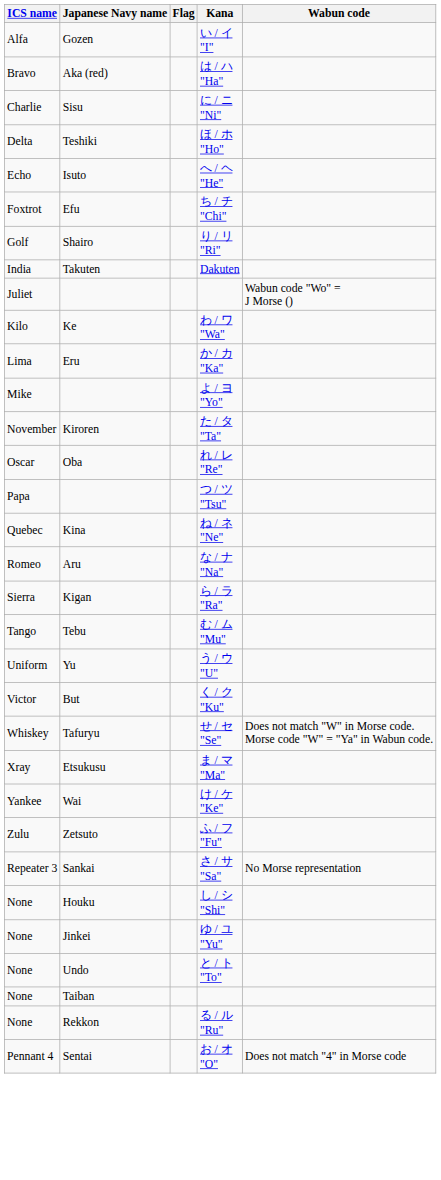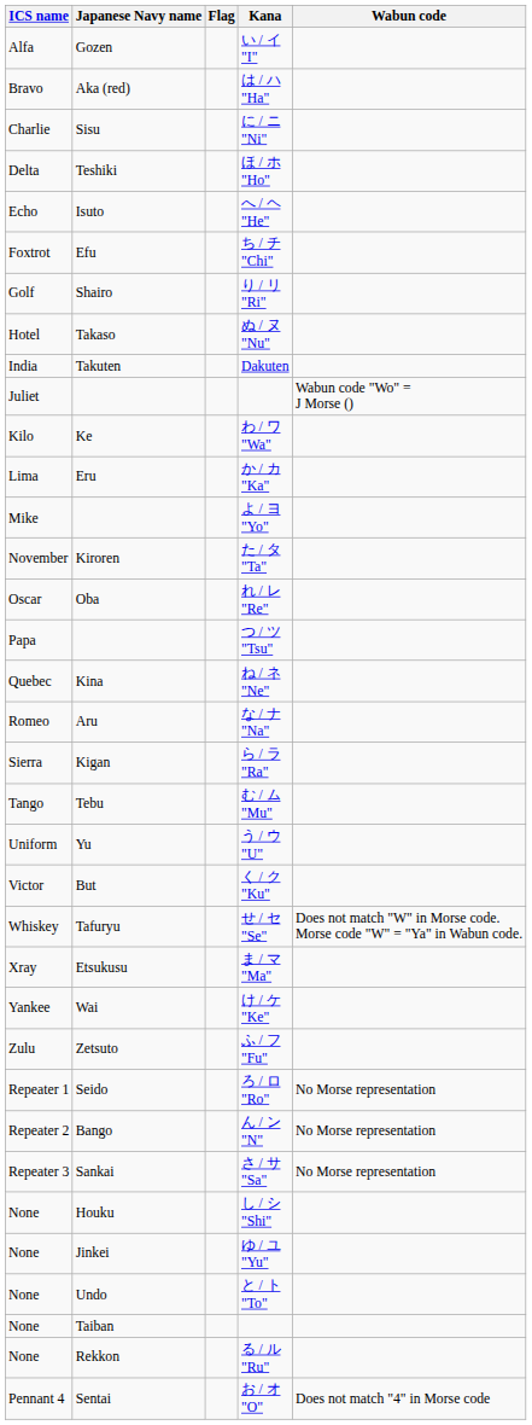 <table class="wikitable sortable">
 <tr>
 <th><a href='#'>ICS name</a></th>
 <th class="unsortable">Japanese Navy name</th>
 <th class="unsortable">Flag</th>
 <th>Kana</th>
 <th>Wabun code</th>
 </tr>
 <tr>
 <td>Alfa</td>
 <td>Gozen</td>
 <td></td>
 <td><a href='#'>い / イ <br>"I"</a></td>
 <td><a href='#'></a></td>
 </tr>
 <tr>
 <td>Bravo</td>
 <td>Aka (red)</td>
 <td></td>
 <td><a href='#'>は / ハ <br>"Ha"</a></td>
 <td><a href='#'></a></td>
 </tr>
 <tr>
 <td>Charlie</td>
 <td>Sisu</td>
 <td></td>
 <td><a href='#'>に / ニ <br>"Ni"</a></td>
 <td><a href='#'></a></td>
 </tr>
 <tr>
 <td>Delta</td>
 <td>Teshiki</td>
 <td></td>
 <td><a href='#'>ほ / ホ <br>"Ho"</a></td>
 <td><a href='#'></a></td>
 </tr>
 <tr>
 <td>Echo</td>
 <td>Isuto</td>
 <td></td>
 <td><a href='#'>へ / ヘ <br>"He"</a></td>
 <td><a href='#'></a></td>
 </tr>
 <tr>
 <td>Foxtrot</td>
 <td>Efu</td>
 <td></td>
 <td><a href='#'>ち / チ <br>"Chi"</a></td>
 <td><a href='#'></a></td>
 </tr>
 <tr>
 <td>Golf</td>
 <td>Shairo</td>
 <td></td>
 <td><a href='#'>り / リ <br>"Ri"</a></td>
+<td><a href='#'></a></td>
+</tr>
+<tr>
+<td>Hotel</td>
+<td>Takaso</td>
+<td></td>
+<td><a href='#'>ぬ / ヌ <br>"Nu"</a></td>
 <td><a href='#'></a></td>
 </tr>
 <tr>
 <td>India</td>
 <td>Takuten</td>
 <td></td>
 <td><a href='#'>Dakuten</a></td>
 <td><a href='#'></a></td>
 </tr>
 <tr>
 <td>Juliet</td>
 <td></td>
 <td></td>
 <td></td>
 <td>Wabun code "Wo" =<br>J Morse ()</td>
 </tr>
 <tr>
 <td>Kilo</td>
 <td>Ke</td>
 <td></td>
 <td><a href='#'>わ / ワ <br>"Wa"</a></td>
 <td><a href='#'></a></td>
 </tr>
 <tr>
 <td>Lima</td>
 <td>Eru</td>
 <td></td>
 <td><a href='#'>か / カ <br>"Ka"</a></td>
 <td><a href='#'></a></td>
 </tr>
 <tr>
 <td>Mike</td>
 <td></td>
 <td></td>
 <td><a href='#'>よ / ヨ <br>"Yo"</a></td>
 <td><a href='#'></a></td>
 </tr>
 <tr>
 <td>November</td>
 <td>Kiroren</td>
 <td></td>
 <td><a href='#'>た / タ <br>"Ta"</a></td>
 <td><a href='#'></a></td>
 </tr>
 <tr>
 <td>Oscar</td>
 <td>Oba</td>
 <td></td>
 <td><a href='#'>れ / レ <br>"Re"</a></td>
 <td><a href='#'></a></td>
 </tr>
 <tr>
 <td>Papa</td>
 <td></td>
 <td></td>
 <td><a href='#'>つ / ツ <br>"Tsu"</a></td>
 <td><a href='#'></a></td>
 </tr>
 <tr>
 <td>Quebec</td>
 <td>Kina</td>
 <td></td>
 <td><a href='#'>ね / ネ <br>"Ne"</a></td>
 <td><a href='#'></a></td>
 </tr>
 <tr>
 <td>Romeo</td>
 <td>Aru</td>
 <td></td>
 <td><a href='#'>な / ナ <br>"Na"</a></td>
 <td><a href='#'></a></td>
 </tr>
 <tr>
 <td>Sierra</td>
 <td>Kigan</td>
 <td></td>
 <td><a href='#'>ら / ラ <br>"Ra"</a></td>
 <td><a href='#'></a></td>
 </tr>
 <tr>
 <td>Tango</td>
 <td>Tebu</td>
 <td></td>
 <td><a href='#'>む / ム <br>"Mu"</a></td>
 <td><a href='#'></a></td>
 </tr>
 <tr>
 <td>Uniform</td>
 <td>Yu</td>
 <td></td>
 <td><a href='#'>う / ウ <br>"U"</a></td>
 <td><a href='#'></a></td>
 </tr>
 <tr>
 <td>Victor</td>
 <td>But</td>
 <td></td>
 <td><a href='#'>く / ク <br>"Ku"</a></td>
 <td><a href='#'></a></td>
 </tr>
 <tr>
 <td>Whiskey</td>
 <td>Tafuryu</td>
 <td></td>
 <td><a href='#'>せ / セ <br>"Se"</a></td>
 <td><a href='#'></a> Does not match "W" in Morse code.<br>Morse code "W" = "Ya" in Wabun code.</td>
 </tr>
 <tr>
 <td>Xray</td>
 <td>Etsukusu</td>
 <td></td>
 <td><a href='#'>ま / マ <br>"Ma"</a></td>
 <td><a href='#'></a></td>
 </tr>
 <tr>
 <td>Yankee</td>
 <td>Wai</td>
 <td></td>
 <td><a href='#'>け / ケ <br>"Ke"</a></td>
 <td><a href='#'></a></td>
 </tr>
 <tr>
 <td>Zulu</td>
 <td>Zetsuto</td>
 <td></td>
 <td><a href='#'>ふ / フ <br>"Fu"</a></td>
 <td><a href='#'></a></td>
 </tr>
 <tr>
+<td data-sort-value="Zx 1">Repeater 1</td>
+<td>Seido</td>
+<td></td>
+<td><a href='#'>ろ / ロ <br>"Ro"</a></td>
+<td><a href='#'></a> No Morse representation</td>
+</tr>
+<tr>
+<td data-sort-value="Zx 2">Repeater 2</td>
+<td>Bango</td>
+<td></td>
+<td><a href='#'>ん / ン <br>"N"</a></td>
+<td><a href='#'></a> No Morse representation</td>
+</tr>
+<tr>
 <td data-sort-value="Zx 3">Repeater 3</td>
 <td>Sankai</td>
 <td></td>
 <td><a href='#'>さ / サ <br>"Sa"</a></td>
 <td><a href='#'></a> No Morse representation</td>
 </tr>
 <tr>
 <td data-sort-value="Zx 4">None</td>
 <td>Houku</td>
 <td></td>
 <td><a href='#'>し / シ <br>"Shi"</a></td>
 <td><a href='#'></a></td>
 </tr>
 <tr>
 <td data-sort-value="Zx 5">None</td>
 <td>Jinkei</td>
 <td></td>
 <td><a href='#'>ゆ / ユ <br>"Yu"</a></td>
 <td></td>
 </tr>
 <tr>
 <td data-sort-value="Zx 6">None</td>
 <td>Undo</td>
 <td></td>
 <td><a href='#'>と / ト <br>"To"</a></td>
 <td><a href='#'></a></td>
 </tr>
 <tr>
 <td data-sort-value="Zx 7">None</td>
 <td>Taiban</td>
 <td></td>
 <td></td>
 <td></td>
 </tr>
 <tr>
 <td data-sort-value="Zx 8">None</td>
 <td>Rekkon</td>
 <td></td>
 <td><a href='#'>る / ル <br>"Ru"</a></td>
 <td><a href='#'></a></td>
 </tr>
 <tr>
 <td data-sort-value="Zy 4">Pennant 4</td>
 <td>Sentai</td>
 <td></td>
 <td><a href='#'>お / オ <br>"O"</a></td>
 <td><a href='#'></a> Does not match "4" in Morse code</td>
 </tr>
 </table>
